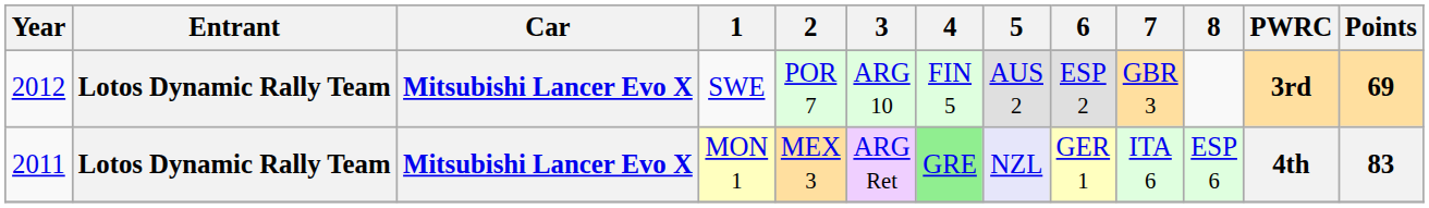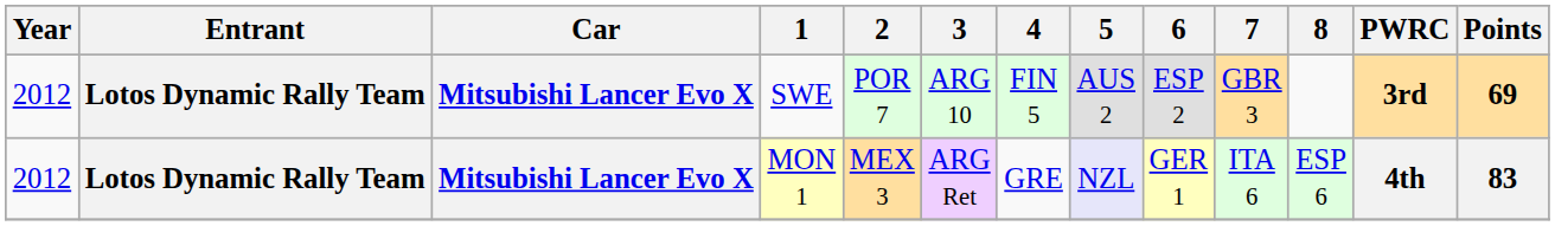 <table class="wikitable" border="1" style="text-align:center; font-size:90%;">
 <tr>
 <th>Year</th>
 <th>Entrant</th>
 <th>Car</th>
 <th>1</th>
 <th>2</th>
 <th>3</th>
 <th>4</th>
 <th>5</th>
 <th>6</th>
 <th>7</th>
 <th>8</th>
 <th>PWRC</th>
 <th>Points</th>
 </tr>
 <tr>
 <td><a href='#'>2012</a></td>
 <th>Lotos Dynamic Rally Team</th>
 <th><a href='#'>Mitsubishi Lancer Evo X</a></th>
 <td><a href='#'>SWE</a></td>
 <td style="background:#DFFFDF;"><a href='#'>POR</a><br><small>7</small></td>
 <td style="background:#DFFFDF;"><a href='#'>ARG</a><br><small>10</small></td>
 <td style="background:#DFFFDF;"><a href='#'>FIN</a><br><small>5</small></td>
 <td style="background:#DFDFDF;"><a href='#'>AUS</a><br><small>2</small></td>
 <td style="background:#DFDFDF;"><a href='#'>ESP</a><br><small>2</small></td>
 <td style="background:#FFDF9F;"><a href='#'>GBR</a><br><small>3</small></td>
 <td></td>
 <td style="background:#FFDF9F;"><strong>3rd</strong></td>
 <td style="background:#FFDF9F;"><strong>69</strong></td>
 </tr>
 <tr>
-<td><a href='#'>2011</a></td>
+<td><a href='#'>2012</a></td>
 <th>Lotos Dynamic Rally Team</th>
 <th><a href='#'>Mitsubishi Lancer Evo X</a></th>
 <td style="background:#FFFFBF;"><a href='#'>MON</a><br><small>1</small></td>
 <td style="background:#FFDF9F;"><a href='#'>MEX</a><br><small>3</small></td>
 <td style="background:#EFCFFF;"><a href='#'>ARG</a><br><small>Ret</small></td>
-<td style="background: lightgreen;"><a href='#'>GRE</a></td>
+<td><a href='#'>GRE</a></td>
 <td style="background: lavender;"><a href='#'>NZL</a></td>
 <td style="background:#FFFFBF;"><a href='#'>GER</a><br><small>1</small></td>
 <td style="background:#DFFFDF;"><a href='#'>ITA</a><br><small>6</small></td>
 <td style="background:#DFFFDF;"><a href='#'>ESP</a><br><small>6</small></td>
 <th>4th</th>
 <th>83</th>
 </tr>
 <tr>
 </tr>
 </table>
